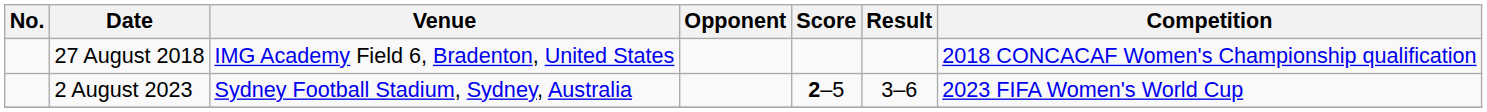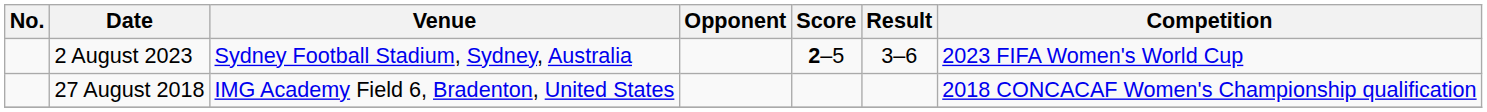 <table class="wikitable">
 <tr>
 <th>No.</th>
 <th>Date</th>
 <th>Venue</th>
 <th>Opponent</th>
 <th>Score</th>
 <th>Result</th>
 <th>Competition</th>
 </tr>
 <tr>
 <td></td>
+<td>2 August 2023</td>
+<td><a href='#'>Sydney Football Stadium</a>, <a href='#'>Sydney</a>, <a href='#'>Australia</a></td>
+<td></td>
+<td align=center><strong>2</strong>–5</td>
+<td align=center>3–6</td>
+<td><a href='#'>2023 FIFA Women's World Cup</a></td>
+</tr>
+<tr>
+<td></td>
 <td>27 August 2018</td>
 <td><a href='#'>IMG Academy</a> Field 6, <a href='#'>Bradenton</a>, <a href='#'>United States</a></td>
 <td></td>
 <td></td>
 <td></td>
 <td><a href='#'>2018 CONCACAF Women's Championship qualification</a></td>
 </tr>
 <tr>
-<td></td>
-<td>2 August 2023</td>
-<td><a href='#'>Sydney Football Stadium</a>, <a href='#'>Sydney</a>, <a href='#'>Australia</a></td>
-<td></td>
-<td align=center><strong>2</strong>–5</td>
-<td align=center>3–6</td>
-<td><a href='#'>2023 FIFA Women's World Cup</a></td>
-</tr>
-<tr>
 </tr>
 </table>
